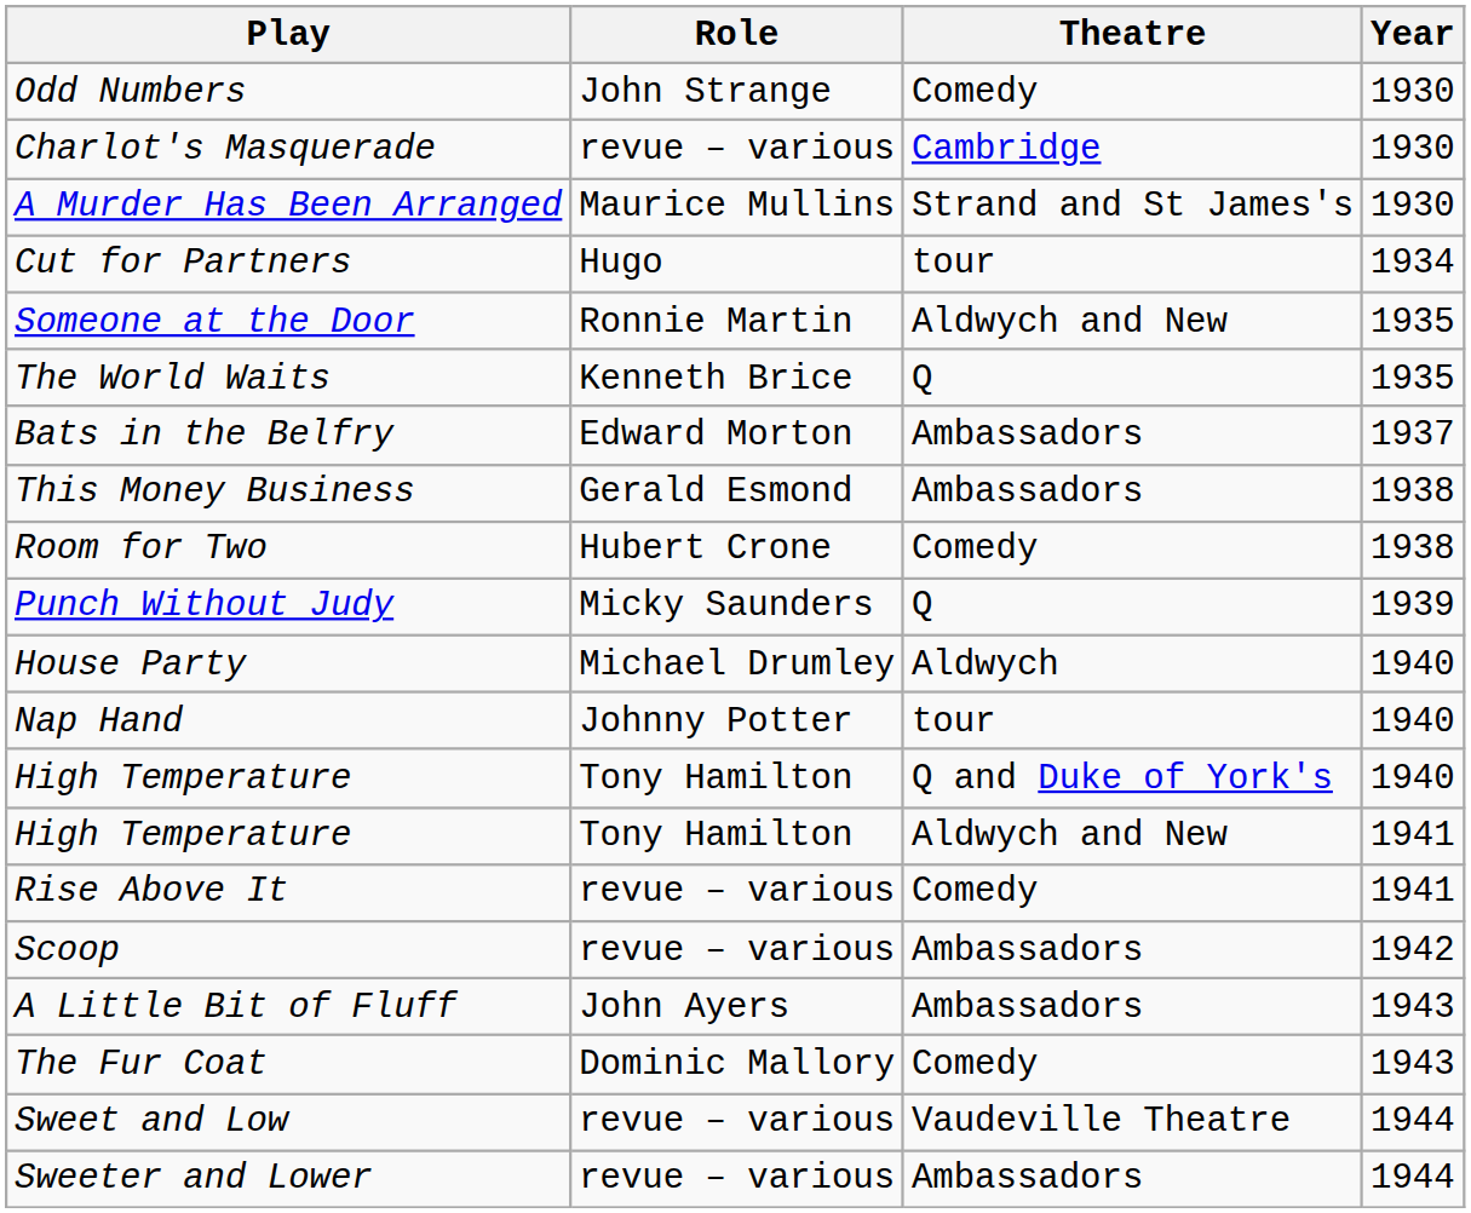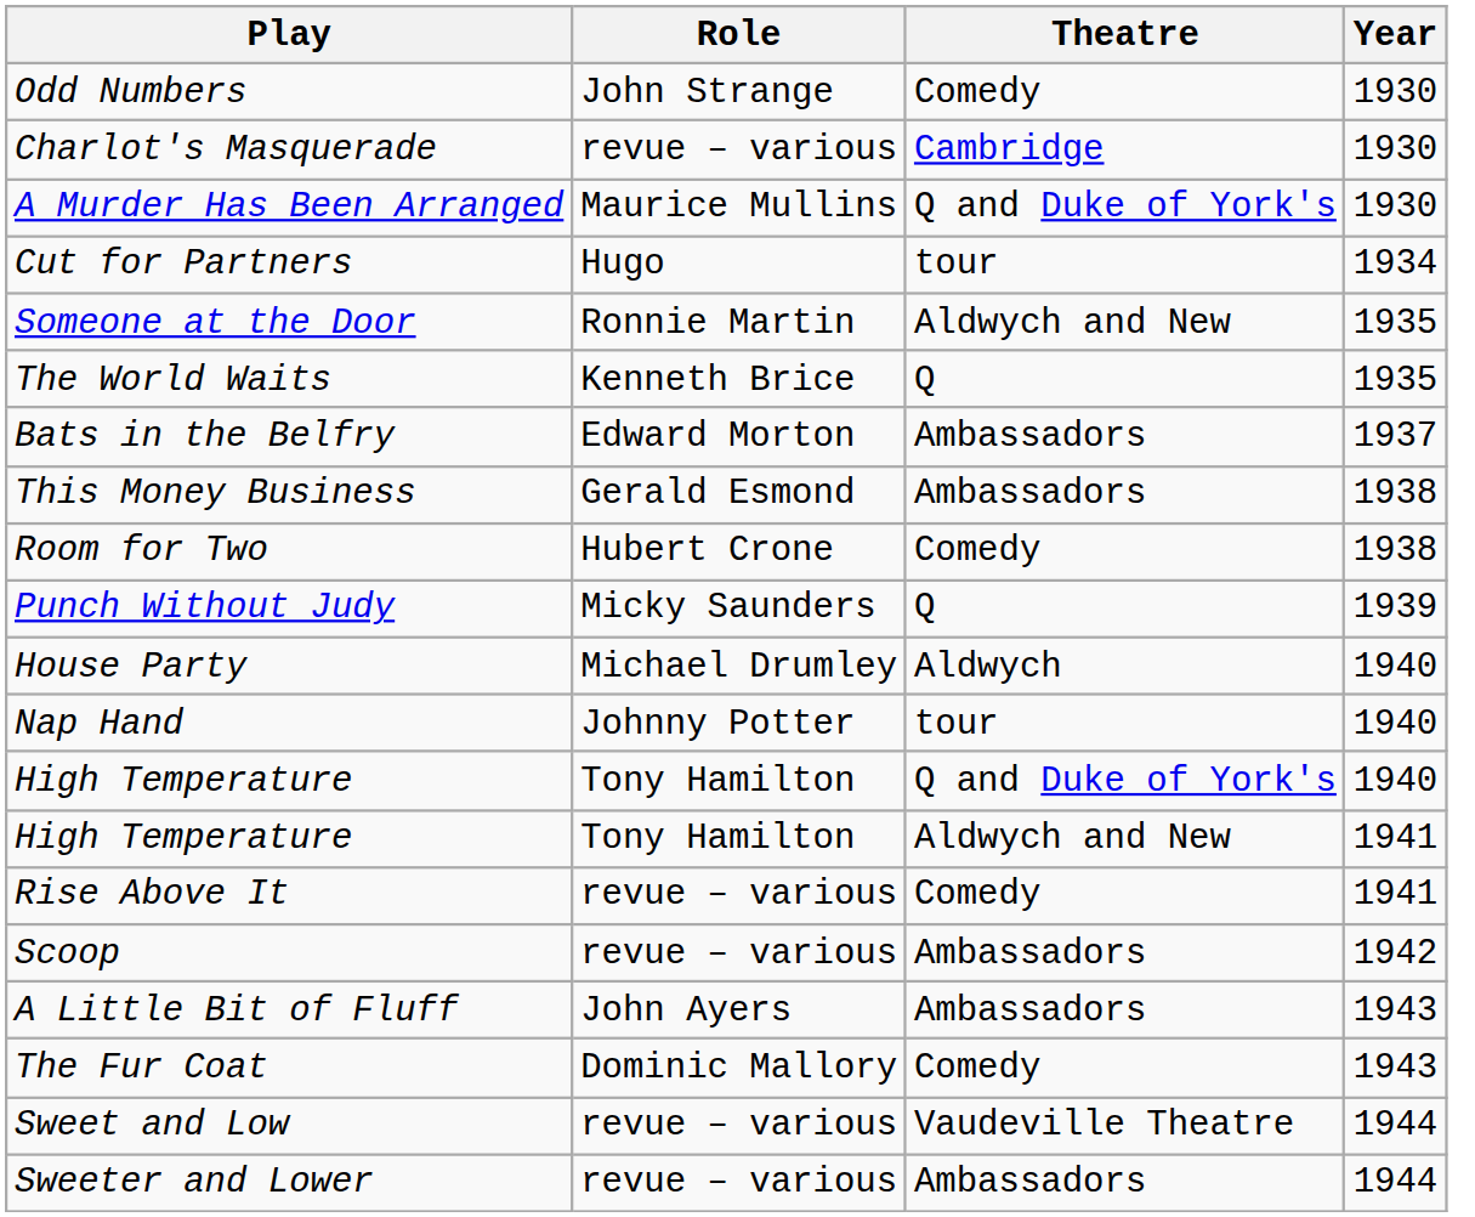 <table class="wikitable plainrowheaders" style="text-align: left; margin-right: 0;">
 <tr>
 <th scope="col">Play</th>
 <th scope="col">Role</th>
 <th scope="col">Theatre</th>
 <th scope="col">Year</th>
 </tr>
 <tr>
 <td><em>Odd Numbers</em></td>
 <td>John Strange</td>
 <td>Comedy</td>
 <td>1930</td>
 </tr>
 <tr>
 <td><em>Charlot's Masquerade</em></td>
 <td>revue – various</td>
 <td><a href='#'>Cambridge</a></td>
 <td>1930</td>
 </tr>
 <tr>
 <td><em><a href='#'>A Murder Has Been Arranged</a></em></td>
 <td>Maurice Mullins</td>
-<td>Strand and St James's</td>
+<td>Q and <a href='#'>Duke of York's</a></td>
 <td>1930</td>
 </tr>
 <tr>
 <td><em>Cut for Partners</em></td>
 <td>Hugo</td>
 <td>tour</td>
 <td>1934</td>
 </tr>
 <tr>
 <td><em><a href='#'>Someone at the Door</a></em></td>
 <td>Ronnie Martin</td>
 <td>Aldwych and New</td>
 <td>1935</td>
 </tr>
 <tr>
 <td><em>The World Waits</em></td>
 <td>Kenneth Brice</td>
 <td>Q</td>
 <td>1935</td>
 </tr>
 <tr>
 <td><em>Bats in the Belfry</em></td>
 <td>Edward Morton</td>
 <td>Ambassadors</td>
 <td>1937</td>
 </tr>
 <tr>
 <td><em>This Money Business</em></td>
 <td>Gerald Esmond</td>
 <td>Ambassadors</td>
 <td>1938</td>
 </tr>
 <tr>
 <td><em>Room for Two</em></td>
 <td>Hubert Crone</td>
 <td>Comedy</td>
 <td>1938</td>
 </tr>
 <tr>
 <td><em><a href='#'>Punch Without Judy</a></em></td>
 <td>Micky Saunders</td>
 <td>Q</td>
 <td>1939</td>
 </tr>
 <tr>
 <td><em>House Party</em></td>
 <td>Michael Drumley</td>
 <td>Aldwych</td>
 <td>1940</td>
 </tr>
 <tr>
 <td><em>Nap Hand</em></td>
 <td>Johnny Potter</td>
 <td>tour</td>
 <td>1940</td>
 </tr>
 <tr>
 <td><em>High Temperature</em></td>
 <td>Tony Hamilton</td>
 <td>Q and <a href='#'>Duke of York's</a></td>
 <td>1940</td>
 </tr>
 <tr>
 <td><em>High Temperature</em></td>
 <td>Tony Hamilton</td>
 <td>Aldwych and New</td>
 <td>1941</td>
 </tr>
 <tr>
 <td><em>Rise Above It</em></td>
 <td>revue – various</td>
 <td>Comedy</td>
 <td>1941</td>
 </tr>
 <tr>
 <td><em>Scoop</em></td>
 <td>revue – various</td>
 <td>Ambassadors</td>
 <td>1942</td>
 </tr>
 <tr>
 <td><em>A Little Bit of Fluff</em></td>
 <td>John Ayers</td>
 <td>Ambassadors</td>
 <td>1943</td>
 </tr>
 <tr>
 <td><em>The Fur Coat</em></td>
 <td>Dominic Mallory</td>
 <td>Comedy</td>
 <td>1943</td>
 </tr>
 <tr>
 <td><em>Sweet and Low</em></td>
 <td>revue – various</td>
 <td>Vaudeville Theatre</td>
 <td>1944</td>
 </tr>
 <tr>
 <td><em>Sweeter and Lower</em></td>
 <td>revue – various</td>
 <td>Ambassadors</td>
 <td>1944</td>
 </tr>
 </table>
